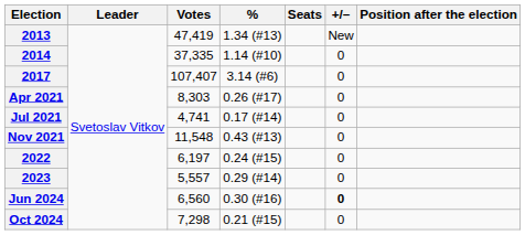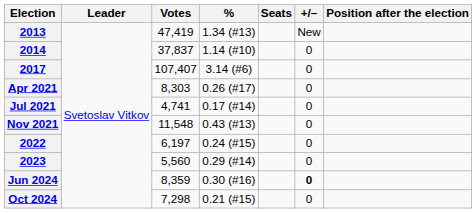 <table class="wikitable" style="text-align:center">
 <tr>
 <th>Election</th>
 <th>Leader</th>
 <th>Votes</th>
 <th>%</th>
 <th>Seats</th>
 <th>+/–</th>
 <th>Position after the election</th>
 </tr>
 <tr>
 <th><a href='#'>2013</a></th>
 <td rowspan=10><a href='#'>Svetoslav Vitkov</a></td>
 <td>47,419</td>
 <td>1.34 (#13)</td>
 <td></td>
 <td>New</td>
 <td></td>
 </tr>
 <tr>
 <th><a href='#'>2014</a></th>
-<td>37,335</td>
+<td>37,837</td>
 <td>1.14 (#10)</td>
 <td></td>
 <td> 0</td>
 <td></td>
 </tr>
 <tr>
 <th><a href='#'>2017</a></th>
 <td>107,407</td>
 <td>3.14 (#6)</td>
 <td></td>
 <td> 0</td>
 <td></td>
 </tr>
 <tr>
 <th><a href='#'>Apr 2021</a></th>
 <td>8,303</td>
 <td>0.26 (#17)</td>
 <td></td>
 <td> 0</td>
 <td></td>
 </tr>
 <tr>
 <th><a href='#'>Jul 2021</a></th>
 <td>4,741</td>
 <td>0.17 (#14)</td>
 <td></td>
 <td> 0</td>
 <td></td>
 </tr>
 <tr>
 <th><a href='#'>Nov 2021</a></th>
 <td>11,548</td>
 <td>0.43 (#13)</td>
 <td></td>
 <td> 0</td>
 <td></td>
 </tr>
 <tr>
 <th><a href='#'>2022</a></th>
 <td>6,197</td>
 <td>0.24 (#15)</td>
 <td></td>
 <td> 0</td>
 <td></td>
 </tr>
 <tr>
 <th><a href='#'>2023</a></th>
-<td>5,557</td>
+<td>5,560</td>
 <td>0.29 (#14)</td>
 <td></td>
 <td> 0</td>
 <td></td>
 </tr>
 <tr>
 <th><a href='#'>Jun 2024</a></th>
-<td>6,560</td>
+<td>8,359</td>
 <td>0.30 (#16)</td>
 <td></td>
 <td><strong> 0</strong></td>
 <td></td>
 </tr>
 <tr>
 <th><a href='#'>Oct 2024</a></th>
 <td>7,298</td>
 <td>0.21 (#15)</td>
 <td></td>
 <td> 0</td>
 <td></td>
 </tr>
 </table>
